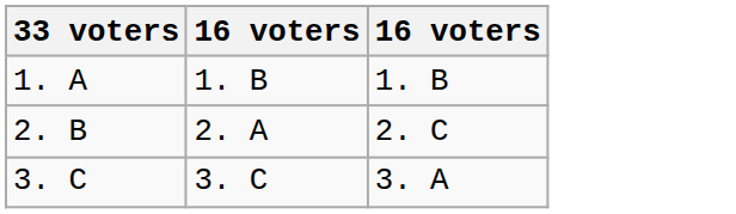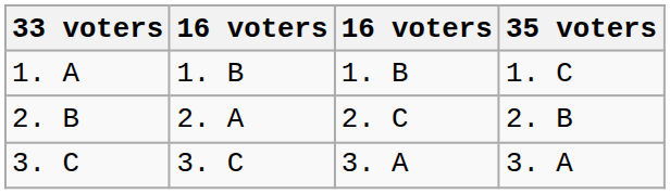 <table class="wikitable">
 <tr>
 <th>33 voters</th>
 <th>16 voters</th>
 <th>16 voters</th>
+<th>35 voters</th>
 </tr>
 <tr>
 <td>1. A</td>
 <td>1. B</td>
 <td>1. B</td>
+<td>1. C</td>
 </tr>
 <tr>
 <td>2. B</td>
 <td>2. A</td>
 <td>2. C</td>
+<td>2. B</td>
 </tr>
 <tr>
 <td>3. C</td>
 <td>3. C</td>
 <td>3. A</td>
+<td>3. A</td>
 </tr>
 </table>
